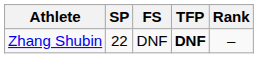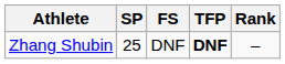 <table class="wikitable" border="1" style="font-size:90%">
 <tr>
 <th>Athlete</th>
 <th>SP</th>
 <th>FS</th>
 <th>TFP</th>
 <th>Rank</th>
 </tr>
 <tr align=center>
 <td align=left><a href='#'>Zhang Shubin</a></td>
-<td>22</td>
+<td>25</td>
 <td>DNF</td>
 <td><strong>DNF</strong></td>
 <td>–</td>
 </tr>
 </table>
